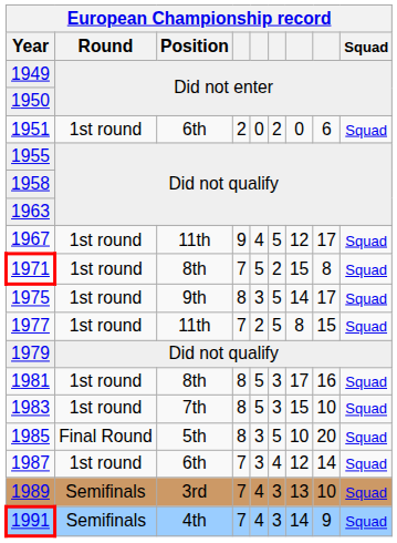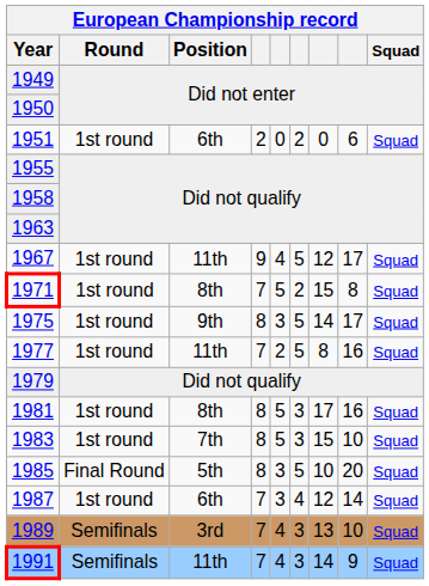 <table class="wikitable" style="text-align: center;">
 <tr>
 <th colspan=9><a href='#'>European Championship record</a></th>
 </tr>
 <tr>
 <th>Year</th>
 <th>Round</th>
 <th>Position</th>
 <th></th>
 <th></th>
 <th></th>
 <th></th>
 <th></th>
 <th><small>Squad</small></th>
 </tr>
 <tr bgcolor="efefef">
 <td> <a href='#'>1949</a></td>
 <td colspan=8 rowspan=2 align=center>Did not enter</td>
 </tr>
 <tr bgcolor="efefef">
 <td> <a href='#'>1950</a></td>
 </tr>
 <tr>
 <td> <a href='#'>1951</a></td>
 <td>1st round</td>
 <td>6th</td>
 <td>2</td>
 <td>0</td>
 <td>2</td>
 <td>0</td>
 <td>6</td>
 <td><small><a href='#'>Squad</a></small></td>
 </tr>
 <tr bgcolor="efefef">
 <td> <a href='#'>1955</a></td>
 <td colspan=8 rowspan=3 align=center>Did not qualify</td>
 </tr>
 <tr bgcolor="efefef">
 <td> <a href='#'>1958</a></td>
 </tr>
 <tr bgcolor="efefef">
 <td> <a href='#'>1963</a></td>
 </tr>
 <tr>
 <td> <a href='#'>1967</a></td>
 <td>1st round</td>
 <td>11th</td>
 <td>9</td>
 <td>4</td>
 <td>5</td>
 <td>12</td>
 <td>17</td>
 <td><small><a href='#'>Squad</a></small></td>
 </tr>
 <tr>
 <td style="border: 3px solid red"> <a href='#'>1971</a></td>
 <td>1st round</td>
 <td>8th</td>
 <td>7</td>
 <td>5</td>
 <td>2</td>
 <td>15</td>
 <td>8</td>
 <td><small><a href='#'>Squad</a></small></td>
 </tr>
 <tr>
 <td> <a href='#'>1975</a></td>
 <td>1st round</td>
 <td>9th</td>
 <td>8</td>
 <td>3</td>
 <td>5</td>
 <td>14</td>
 <td>17</td>
 <td><small><a href='#'>Squad</a></small></td>
 </tr>
 <tr>
 <td> <a href='#'>1977</a></td>
 <td>1st round</td>
 <td>11th</td>
 <td>7</td>
 <td>2</td>
 <td>5</td>
 <td>8</td>
-<td>15</td>
+<td>16</td>
 <td><small><a href='#'>Squad</a></small></td>
 </tr>
 <tr bgcolor="efefef">
 <td> <a href='#'>1979</a></td>
 <td colspan=8 rowspan=1 align=center>Did not qualify</td>
 </tr>
 <tr>
 <td> <a href='#'>1981</a></td>
 <td>1st round</td>
 <td>8th</td>
 <td>8</td>
 <td>5</td>
 <td>3</td>
 <td>17</td>
 <td>16</td>
 <td><small><a href='#'>Squad</a></small></td>
 </tr>
 <tr>
 <td> <a href='#'>1983</a></td>
 <td>1st round</td>
 <td>7th</td>
 <td>8</td>
 <td>5</td>
 <td>3</td>
 <td>15</td>
 <td>10</td>
 <td><small><a href='#'>Squad</a></small></td>
 </tr>
 <tr>
 <td> <a href='#'>1985</a></td>
 <td>Final Round</td>
 <td>5th</td>
 <td>8</td>
 <td>3</td>
 <td>5</td>
 <td>10</td>
 <td>20</td>
 <td><small><a href='#'>Squad</a></small></td>
 </tr>
 <tr>
 <td> <a href='#'>1987</a></td>
 <td>1st round</td>
 <td>6th</td>
 <td>7</td>
 <td>3</td>
 <td>4</td>
 <td>12</td>
 <td>14</td>
 <td><small><a href='#'>Squad</a></small></td>
 </tr>
 <tr bgcolor=cc9966>
 <td> <a href='#'>1989</a></td>
 <td>Semifinals</td>
 <td>3rd</td>
 <td>7</td>
 <td>4</td>
 <td>3</td>
 <td>13</td>
 <td>10</td>
 <td><small><a href='#'>Squad</a></small></td>
 </tr>
 <tr bgcolor=#9acdff>
 <td style="border: 3px solid red"> <a href='#'>1991</a></td>
 <td>Semifinals</td>
-<td>4th</td>
+<td>11th</td>
 <td>7</td>
 <td>4</td>
 <td>3</td>
 <td>14</td>
 <td>9</td>
 <td><small><a href='#'>Squad</a></small></td>
 </tr>
 </table>
